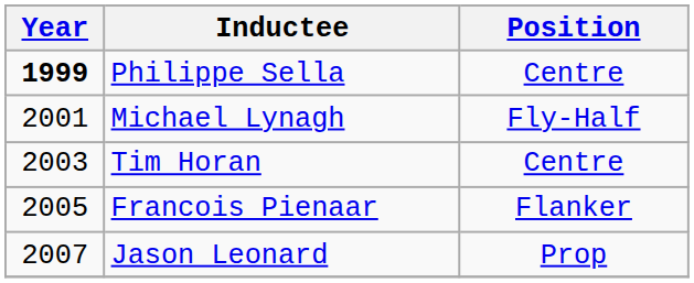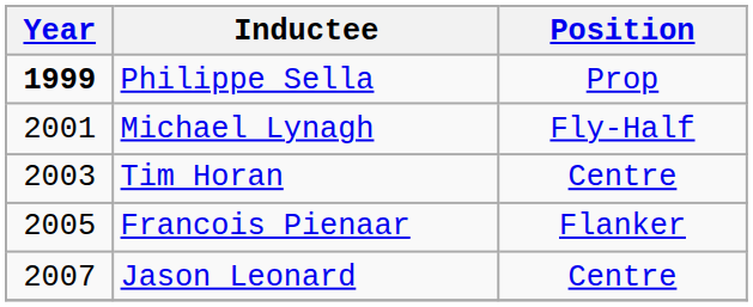 <table class="wikitable sticky-header">
 <tr>
 <th width=40><a href='#'>Year</a></th>
 <th width=160>Inductee</th>
 <th width=100><a href='#'>Position</a></th>
 </tr>
 <tr>
 <td align=center><strong>1999</strong></td>
 <td> <a href='#'>Philippe Sella</a></td>
-<td align=center><a href='#'>Centre</a></td>
+<td align=center><a href='#'>Prop</a></td>
 </tr>
 <tr>
 <td align=center>2001</td>
 <td> <a href='#'>Michael Lynagh</a></td>
 <td align=center><a href='#'>Fly-Half</a></td>
 </tr>
 <tr>
 <td align=center>2003</td>
 <td> <a href='#'>Tim Horan</a></td>
 <td align=center><a href='#'>Centre</a></td>
 </tr>
 <tr>
 <td align=center>2005</td>
 <td> <a href='#'>Francois Pienaar</a></td>
 <td align=center><a href='#'>Flanker</a></td>
 </tr>
 <tr>
 <td align=center>2007</td>
 <td> <a href='#'>Jason Leonard</a></td>
-<td align=center><a href='#'>Prop</a></td>
+<td align=center><a href='#'>Centre</a></td>
 </tr>
 <tr>
 </tr>
 </table>
